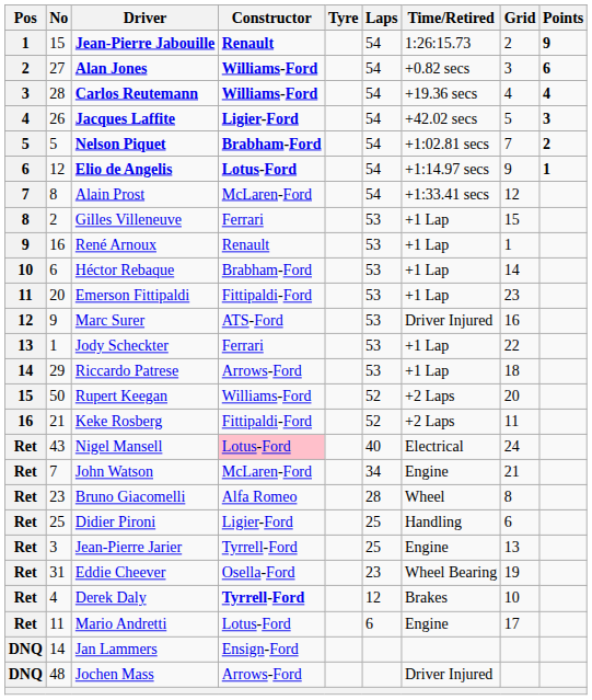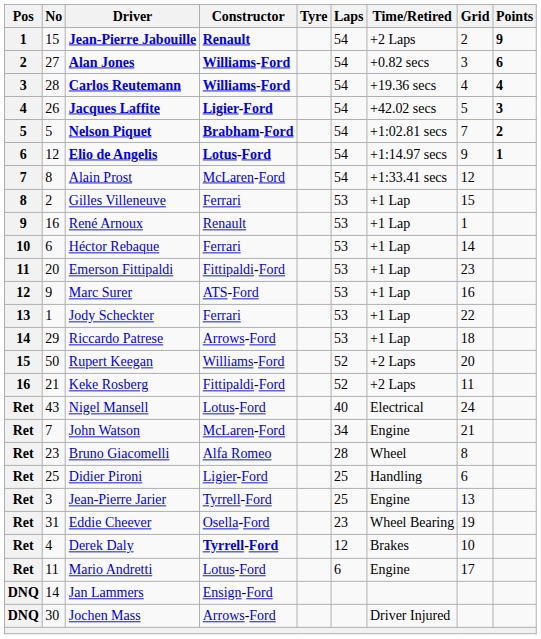 <table class="wikitable" style="font-size: 95%;">
 <tr>
 <th>Pos</th>
 <th>No</th>
 <th>Driver</th>
 <th>Constructor</th>
 <th>Tyre</th>
 <th>Laps</th>
 <th>Time/Retired</th>
 <th>Grid</th>
 <th>Points</th>
 </tr>
 <tr>
 <th>1</th>
 <td>15</td>
 <td> <strong><a href='#'>Jean-Pierre Jabouille</a></strong></td>
 <td><strong><a href='#'>Renault</a></strong></td>
 <td></td>
 <td>54</td>
-<td>1:26:15.73</td>
+<td>+2 Laps</td>
 <td>2</td>
 <td><strong>9</strong></td>
 </tr>
 <tr>
 <th>2</th>
 <td>27</td>
 <td> <strong><a href='#'>Alan Jones</a></strong></td>
 <td><strong><a href='#'>Williams</a>-<a href='#'>Ford</a></strong></td>
 <td></td>
 <td>54</td>
 <td>+0.82 secs</td>
 <td>3</td>
 <td><strong>6</strong></td>
 </tr>
 <tr>
 <th>3</th>
 <td>28</td>
 <td> <strong><a href='#'>Carlos Reutemann</a></strong></td>
 <td><strong><a href='#'>Williams</a>-<a href='#'>Ford</a></strong></td>
 <td></td>
 <td>54</td>
 <td>+19.36 secs</td>
 <td>4</td>
 <td><strong>4</strong></td>
 </tr>
 <tr>
 <th>4</th>
 <td>26</td>
 <td> <strong><a href='#'>Jacques Laffite</a></strong></td>
 <td><strong><a href='#'>Ligier</a>-<a href='#'>Ford</a></strong></td>
 <td></td>
 <td>54</td>
 <td>+42.02 secs</td>
 <td>5</td>
 <td><strong>3</strong></td>
 </tr>
 <tr>
 <th>5</th>
 <td>5</td>
 <td> <strong><a href='#'>Nelson Piquet</a></strong></td>
 <td><strong><a href='#'>Brabham</a>-<a href='#'>Ford</a></strong></td>
 <td></td>
 <td>54</td>
 <td>+1:02.81 secs</td>
 <td>7</td>
 <td><strong>2</strong></td>
 </tr>
 <tr>
 <th>6</th>
 <td>12</td>
 <td> <strong><a href='#'>Elio de Angelis</a></strong></td>
 <td><strong><a href='#'>Lotus</a>-<a href='#'>Ford</a></strong></td>
 <td></td>
 <td>54</td>
 <td>+1:14.97 secs</td>
 <td>9</td>
 <td><strong>1</strong></td>
 </tr>
 <tr>
 <th>7</th>
 <td>8</td>
 <td> <a href='#'>Alain Prost</a></td>
 <td><a href='#'>McLaren</a>-<a href='#'>Ford</a></td>
 <td></td>
 <td>54</td>
 <td>+1:33.41 secs</td>
 <td>12</td>
 <td> </td>
 </tr>
 <tr>
 <th>8</th>
 <td>2</td>
 <td> <a href='#'>Gilles Villeneuve</a></td>
 <td><a href='#'>Ferrari</a></td>
 <td></td>
 <td>53</td>
 <td>+1 Lap</td>
 <td>15</td>
 <td> </td>
 </tr>
 <tr>
 <th>9</th>
 <td>16</td>
 <td> <a href='#'>René Arnoux</a></td>
 <td><a href='#'>Renault</a></td>
 <td></td>
 <td>53</td>
 <td>+1 Lap</td>
 <td>1</td>
 <td> </td>
 </tr>
 <tr>
 <th>10</th>
 <td>6</td>
 <td> <a href='#'>Héctor Rebaque</a></td>
-<td><a href='#'>Brabham</a>-<a href='#'>Ford</a></td>
+<td><a href='#'>Ferrari</a></td>
 <td></td>
 <td>53</td>
 <td>+1 Lap</td>
 <td>14</td>
 <td> </td>
 </tr>
 <tr>
 <th>11</th>
 <td>20</td>
 <td> <a href='#'>Emerson Fittipaldi</a></td>
 <td><a href='#'>Fittipaldi</a>-<a href='#'>Ford</a></td>
 <td></td>
 <td>53</td>
 <td>+1 Lap</td>
 <td>23</td>
 <td> </td>
 </tr>
 <tr>
 <th>12</th>
 <td>9</td>
 <td> <a href='#'>Marc Surer</a></td>
 <td><a href='#'>ATS</a>-<a href='#'>Ford</a></td>
 <td></td>
 <td>53</td>
-<td>Driver Injured</td>
+<td>+1 Lap</td>
 <td>16</td>
 <td> </td>
 </tr>
 <tr>
 <th>13</th>
 <td>1</td>
 <td> <a href='#'>Jody Scheckter</a></td>
 <td><a href='#'>Ferrari</a></td>
 <td></td>
 <td>53</td>
 <td>+1 Lap</td>
 <td>22</td>
 <td> </td>
 </tr>
 <tr>
 <th>14</th>
 <td>29</td>
 <td> <a href='#'>Riccardo Patrese</a></td>
 <td><a href='#'>Arrows</a>-<a href='#'>Ford</a></td>
 <td></td>
 <td>53</td>
 <td>+1 Lap</td>
 <td>18</td>
 <td> </td>
 </tr>
 <tr>
 <th>15</th>
 <td>50</td>
 <td> <a href='#'>Rupert Keegan</a></td>
 <td><a href='#'>Williams</a>-<a href='#'>Ford</a></td>
 <td></td>
 <td>52</td>
 <td>+2 Laps</td>
 <td>20</td>
 <td> </td>
 </tr>
 <tr>
 <th>16</th>
 <td>21</td>
 <td> <a href='#'>Keke Rosberg</a></td>
 <td><a href='#'>Fittipaldi</a>-<a href='#'>Ford</a></td>
 <td></td>
 <td>52</td>
 <td>+2 Laps</td>
 <td>11</td>
 <td> </td>
 </tr>
 <tr>
 <th>Ret</th>
 <td>43</td>
 <td> <a href='#'>Nigel Mansell</a></td>
-<td style="background: pink;"><a href='#'>Lotus</a>-<a href='#'>Ford</a></td>
+<td><a href='#'>Lotus</a>-<a href='#'>Ford</a></td>
 <td></td>
 <td>40</td>
 <td>Electrical</td>
 <td>24</td>
 <td> </td>
 </tr>
 <tr>
 <th>Ret</th>
 <td>7</td>
 <td> <a href='#'>John Watson</a></td>
 <td><a href='#'>McLaren</a>-<a href='#'>Ford</a></td>
 <td></td>
 <td>34</td>
 <td>Engine</td>
 <td>21</td>
 <td> </td>
 </tr>
 <tr>
 <th>Ret</th>
 <td>23</td>
 <td> <a href='#'>Bruno Giacomelli</a></td>
 <td><a href='#'>Alfa Romeo</a></td>
 <td></td>
 <td>28</td>
 <td>Wheel</td>
 <td>8</td>
 <td> </td>
 </tr>
 <tr>
 <th>Ret</th>
 <td>25</td>
 <td> <a href='#'>Didier Pironi</a></td>
 <td><a href='#'>Ligier</a>-<a href='#'>Ford</a></td>
 <td></td>
 <td>25</td>
 <td>Handling</td>
 <td>6</td>
 <td> </td>
 </tr>
 <tr>
 <th>Ret</th>
 <td>3</td>
 <td> <a href='#'>Jean-Pierre Jarier</a></td>
 <td><a href='#'>Tyrrell</a>-<a href='#'>Ford</a></td>
 <td></td>
 <td>25</td>
 <td>Engine</td>
 <td>13</td>
 <td> </td>
 </tr>
 <tr>
 <th>Ret</th>
 <td>31</td>
 <td> <a href='#'>Eddie Cheever</a></td>
 <td><a href='#'>Osella</a>-<a href='#'>Ford</a></td>
 <td></td>
 <td>23</td>
 <td>Wheel Bearing</td>
 <td>19</td>
 <td> </td>
 </tr>
 <tr>
 <th>Ret</th>
 <td>4</td>
 <td> <a href='#'>Derek Daly</a></td>
 <td><strong><a href='#'>Tyrrell</a>-<a href='#'>Ford</a></strong></td>
 <td></td>
 <td>12</td>
 <td>Brakes</td>
 <td>10</td>
 <td> </td>
 </tr>
 <tr>
 <th>Ret</th>
 <td>11</td>
 <td> <a href='#'>Mario Andretti</a></td>
 <td><a href='#'>Lotus</a>-<a href='#'>Ford</a></td>
 <td></td>
 <td>6</td>
 <td>Engine</td>
 <td>17</td>
 <td> </td>
 </tr>
 <tr>
 <th>DNQ</th>
 <td>14</td>
 <td> <a href='#'>Jan Lammers</a></td>
 <td><a href='#'>Ensign</a>-<a href='#'>Ford</a></td>
 <td></td>
 <td> </td>
 <td> </td>
 <td> </td>
 <td> </td>
 </tr>
 <tr>
 <th>DNQ</th>
-<td>48</td>
+<td>30</td>
 <td> <a href='#'>Jochen Mass</a></td>
 <td><a href='#'>Arrows</a>-<a href='#'>Ford</a></td>
 <td></td>
 <td> </td>
 <td>Driver Injured</td>
 <td> </td>
 <td> </td>
 </tr>
 <tr>
 <th colspan="9"></th>
 </tr>
 </table>
